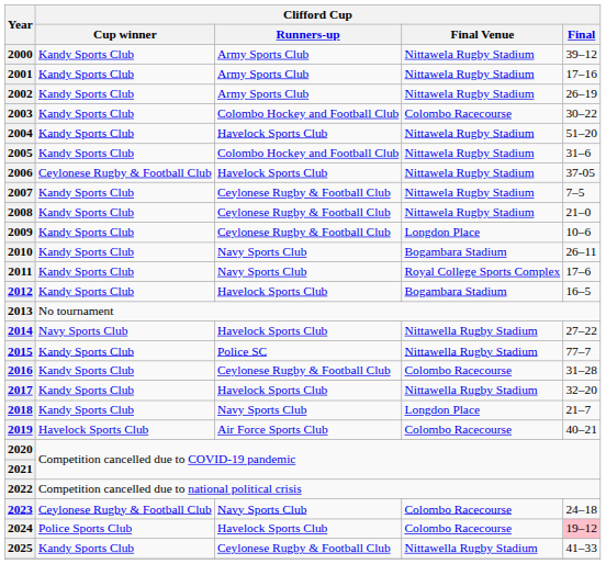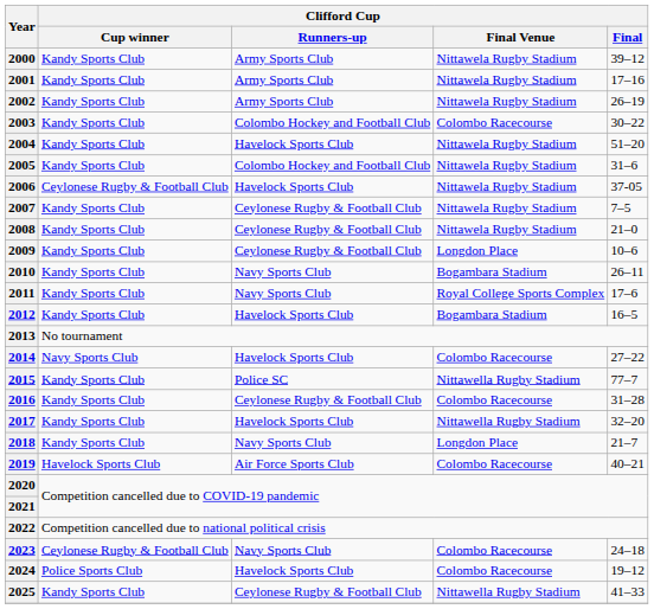 <table class=wikitable>
 <tr>
 <th rowspan=2>Year</th>
 <th colspan=5>Clifford Cup</th>
 </tr>
 <tr>
 <th colspan=2 align=center>Cup winner</th>
 <th><a href='#'>Runners-up</a></th>
 <th>Final Venue</th>
 <th><a href='#'>Final</a></th>
 </tr>
 <tr>
 <th>2000</th>
 <td colspan=2><a href='#'>Kandy Sports Club</a></td>
 <td><a href='#'>Army Sports Club</a></td>
 <td><a href='#'>Nittawela Rugby Stadium</a></td>
 <td>39–12</td>
 </tr>
 <tr>
 <th>2001</th>
 <td colspan=2><a href='#'>Kandy Sports Club</a></td>
 <td><a href='#'>Army Sports Club</a></td>
 <td><a href='#'>Nittawela Rugby Stadium</a></td>
 <td>17–16</td>
 </tr>
 <tr>
 <th>2002</th>
 <td colspan=2><a href='#'>Kandy Sports Club</a></td>
 <td><a href='#'>Army Sports Club</a></td>
 <td><a href='#'>Nittawela Rugby Stadium</a></td>
 <td>26–19</td>
 </tr>
 <tr>
 <th>2003</th>
 <td colspan=2><a href='#'>Kandy Sports Club</a></td>
 <td><a href='#'>Colombo Hockey and Football Club</a></td>
 <td><a href='#'>Colombo Racecourse</a></td>
 <td>30–22</td>
 </tr>
 <tr>
 <th>2004</th>
 <td colspan=2><a href='#'>Kandy Sports Club</a></td>
 <td><a href='#'>Havelock Sports Club</a></td>
 <td><a href='#'>Nittawela Rugby Stadium</a></td>
 <td>51–20</td>
 </tr>
 <tr>
 <th>2005</th>
 <td colspan=2><a href='#'>Kandy Sports Club</a></td>
 <td><a href='#'>Colombo Hockey and Football Club</a></td>
 <td><a href='#'>Nittawela Rugby Stadium</a></td>
 <td>31–6</td>
 </tr>
 <tr>
 <th>2006</th>
 <td colspan=2><a href='#'>Ceylonese Rugby & Football Club</a></td>
 <td><a href='#'>Havelock Sports Club</a></td>
 <td><a href='#'>Nittawela Rugby Stadium</a></td>
 <td>37-05</td>
 </tr>
 <tr>
 <th>2007</th>
 <td colspan=2><a href='#'>Kandy Sports Club</a></td>
 <td><a href='#'>Ceylonese Rugby & Football Club</a></td>
 <td><a href='#'>Nittawela Rugby Stadium</a></td>
 <td>7–5</td>
 </tr>
 <tr>
 <th>2008</th>
 <td colspan=2><a href='#'>Kandy Sports Club</a></td>
 <td><a href='#'>Ceylonese Rugby & Football Club</a></td>
 <td><a href='#'>Nittawela Rugby Stadium</a></td>
 <td>21–0</td>
 </tr>
 <tr>
 <th>2009</th>
 <td colspan=2><a href='#'>Kandy Sports Club</a></td>
 <td><a href='#'>Ceylonese Rugby & Football Club</a></td>
 <td><a href='#'>Longdon Place</a></td>
 <td>10–6</td>
 </tr>
 <tr>
 <th>2010</th>
 <td colspan=2><a href='#'>Kandy Sports Club</a></td>
 <td><a href='#'>Navy Sports Club</a></td>
 <td><a href='#'>Bogambara Stadium</a></td>
 <td>26–11</td>
 </tr>
 <tr>
 <th>2011</th>
 <td colspan=2><a href='#'>Kandy Sports Club</a></td>
 <td><a href='#'>Navy Sports Club</a></td>
 <td><a href='#'>Royal College Sports Complex</a></td>
 <td>17–6</td>
 </tr>
 <tr>
 <th><a href='#'>2012</a></th>
 <td colspan=2><a href='#'>Kandy Sports Club</a></td>
 <td><a href='#'>Havelock Sports Club</a></td>
 <td><a href='#'>Bogambara Stadium</a></td>
 <td>16–5</td>
 </tr>
 <tr>
 <th>2013</th>
 <td colspan=5>No tournament</td>
 </tr>
 <tr>
 <th><a href='#'>2014</a></th>
 <td colspan=2><a href='#'>Navy Sports Club</a></td>
 <td><a href='#'>Havelock Sports Club</a></td>
-<td><a href='#'>Nittawella Rugby Stadium</a></td>
+<td><a href='#'>Colombo Racecourse</a></td>
 <td>27–22</td>
 </tr>
 <tr>
 <th><a href='#'>2015</a></th>
 <td colspan=2><a href='#'>Kandy Sports Club</a></td>
 <td><a href='#'>Police SC</a></td>
 <td><a href='#'>Nittawella Rugby Stadium</a></td>
 <td>77–7</td>
 </tr>
 <tr>
 <th><a href='#'>2016</a></th>
 <td colspan=2><a href='#'>Kandy Sports Club</a></td>
 <td><a href='#'>Ceylonese Rugby & Football Club</a></td>
 <td><a href='#'>Colombo Racecourse</a></td>
 <td>31–28</td>
 </tr>
 <tr>
 <th><a href='#'>2017</a></th>
 <td colspan=2><a href='#'>Kandy Sports Club</a></td>
 <td><a href='#'>Havelock Sports Club</a></td>
 <td><a href='#'>Nittawella Rugby Stadium</a></td>
 <td>32–20</td>
 </tr>
 <tr>
 <th><a href='#'>2018</a></th>
 <td colspan=2><a href='#'>Kandy Sports Club</a></td>
 <td><a href='#'>Navy Sports Club</a></td>
 <td><a href='#'>Longdon Place</a></td>
 <td>21–7</td>
 </tr>
 <tr>
 <th><a href='#'>2019</a></th>
 <td colspan=2><a href='#'>Havelock Sports Club</a></td>
 <td><a href='#'>Air Force Sports Club</a></td>
 <td><a href='#'>Colombo Racecourse</a></td>
 <td>40–21</td>
 </tr>
 <tr>
 <th>2020</th>
 <td rowspan=2 colspan=5>Competition cancelled due to <a href='#'>COVID-19 pandemic</a></td>
 </tr>
 <tr>
 <th>2021</th>
 </tr>
 <tr>
 <th>2022</th>
 <td colspan=5>Competition cancelled due to <a href='#'>national political crisis</a></td>
 </tr>
 <tr>
 <th><a href='#'>2023</a></th>
 <td colspan=2><a href='#'>Ceylonese Rugby & Football Club</a></td>
 <td><a href='#'>Navy Sports Club</a></td>
 <td><a href='#'>Colombo Racecourse</a></td>
 <td>24–18</td>
 </tr>
 <tr>
 <th>2024</th>
 <td colspan=2><a href='#'>Police Sports Club</a></td>
 <td><a href='#'>Havelock Sports Club</a></td>
 <td><a href='#'>Colombo Racecourse</a></td>
-<td style="background: pink;">19–12</td>
+<td>19–12</td>
 </tr>
 <tr>
 <th>2025</th>
 <td colspan=2><a href='#'>Kandy Sports Club</a></td>
 <td><a href='#'>Ceylonese Rugby & Football Club</a></td>
 <td><a href='#'>Nittawella Rugby Stadium</a></td>
 <td>41–33</td>
 </tr>
 <tr>
 </tr>
 </table>
